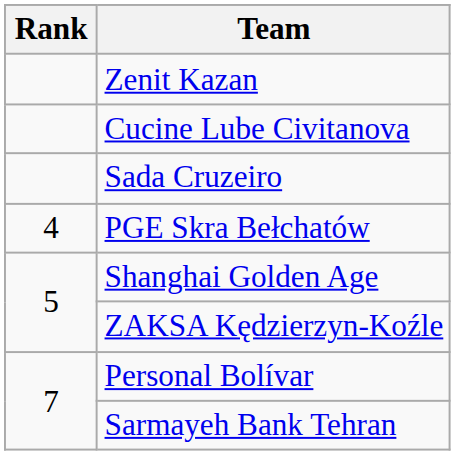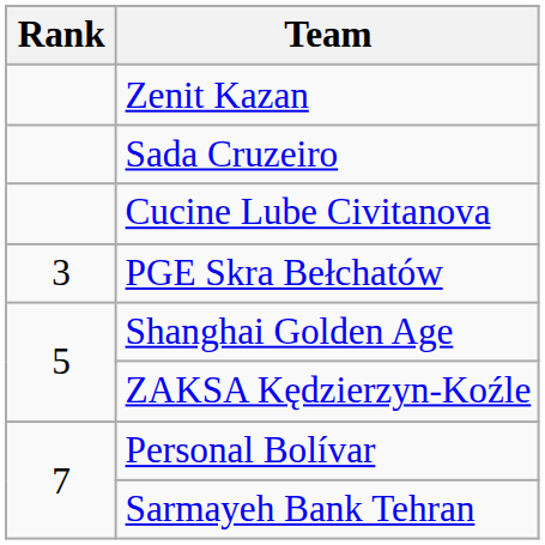 <table class="wikitable" style="text-align:center;">
 <tr>
 <th width=40>Rank</th>
 <th>Team</th>
 </tr>
 <tr>
 <td></td>
 <td style="text-align:left;"> <a href='#'>Zenit Kazan</a></td>
 </tr>
 <tr>
 <td></td>
+<td style="text-align:left;"> <a href='#'>Sada Cruzeiro</a></td>
+</tr>
+<tr>
+<td></td>
 <td style="text-align:left;"> <a href='#'>Cucine Lube Civitanova</a></td>
 </tr>
 <tr>
-<td></td>
-<td style="text-align:left;"> <a href='#'>Sada Cruzeiro</a></td>
-</tr>
-<tr>
-<td>4</td>
+<td>3</td>
 <td style="text-align:left;"> <a href='#'>PGE Skra Bełchatów</a></td>
 </tr>
 <tr>
 <td rowspan=2>5</td>
 <td style="text-align:left;"> <a href='#'>Shanghai Golden Age</a></td>
 </tr>
 <tr>
 <td style="text-align:left;"> <a href='#'>ZAKSA Kędzierzyn-Koźle</a></td>
 </tr>
 <tr>
 <td rowspan=2>7</td>
 <td style="text-align:left;"> <a href='#'>Personal Bolívar</a></td>
 </tr>
 <tr>
 <td style="text-align:left;"> <a href='#'>Sarmayeh Bank Tehran</a></td>
 </tr>
 </table>
